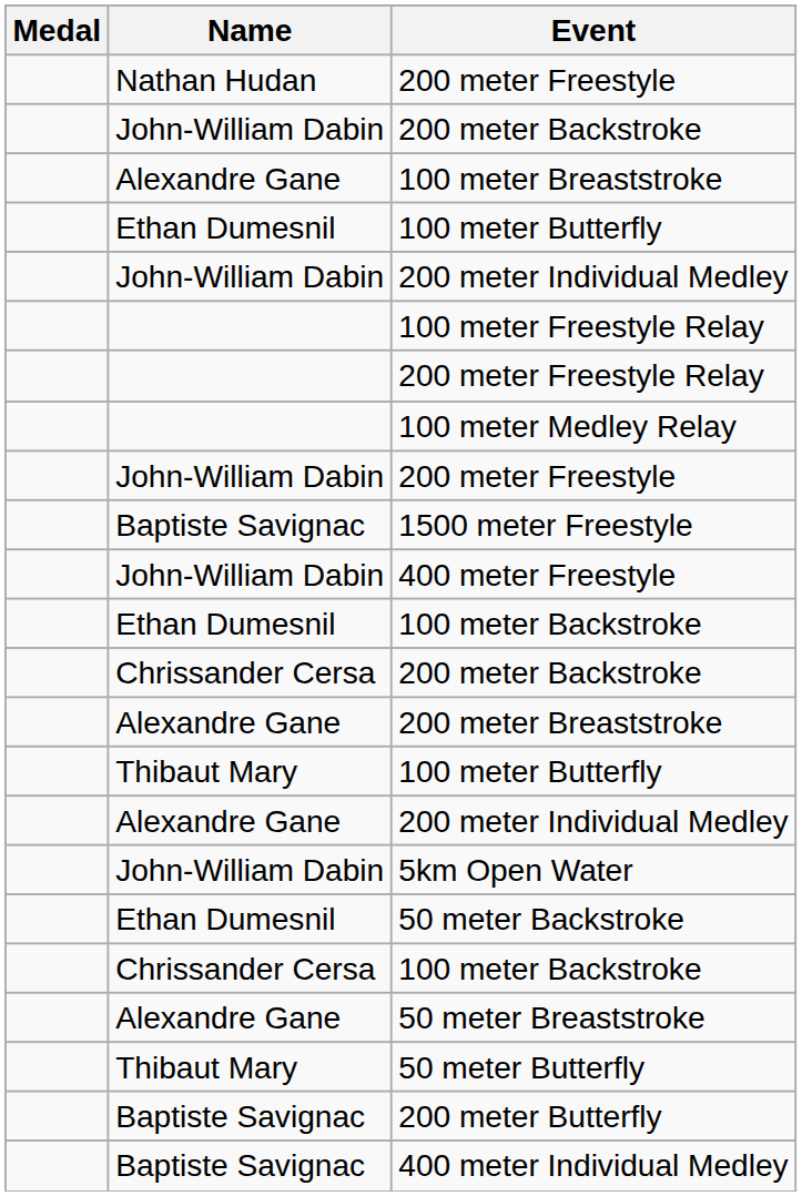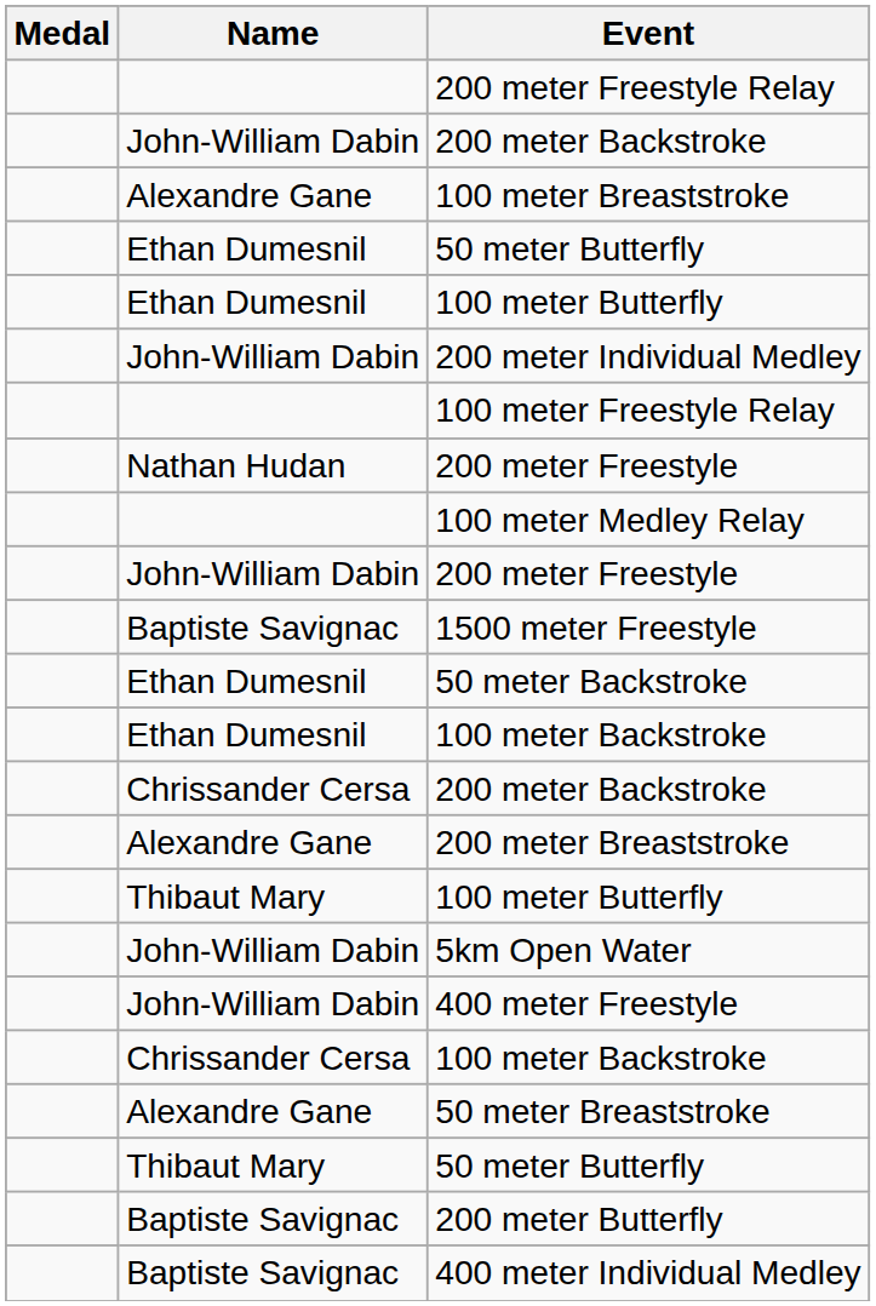 <table class="wikitable sortable" style="font-size: 95%;">
 <tr>
 <th>Medal</th>
 <th>Name</th>
 <th>Event</th>
 </tr>
 <tr>
 <td></td>
-<td>Nathan Hudan</td>
-<td>200 meter Freestyle</td>
+<td></td>
+<td>200 meter Freestyle Relay</td>
 </tr>
 <tr>
 <td></td>
 <td>John-William Dabin</td>
 <td>200 meter Backstroke</td>
 </tr>
 <tr>
 <td></td>
 <td>Alexandre Gane</td>
 <td>100 meter Breaststroke</td>
+</tr>
+<tr>
+<td></td>
+<td>Ethan Dumesnil</td>
+<td>50 meter Butterfly</td>
 </tr>
 <tr>
 <td></td>
 <td>Ethan Dumesnil</td>
 <td>100 meter Butterfly</td>
 </tr>
 <tr>
 <td></td>
 <td>John-William Dabin</td>
 <td>200 meter Individual Medley</td>
 </tr>
 <tr>
 <td></td>
 <td></td>
 <td>100 meter Freestyle Relay</td>
 </tr>
 <tr>
 <td></td>
-<td></td>
-<td>200 meter Freestyle Relay</td>
+<td>Nathan Hudan</td>
+<td>200 meter Freestyle</td>
 </tr>
 <tr>
 <td></td>
 <td></td>
 <td>100 meter Medley Relay</td>
 </tr>
 <tr>
 <td></td>
 <td>John-William Dabin</td>
 <td>200 meter Freestyle</td>
 </tr>
 <tr>
 <td></td>
 <td>Baptiste Savignac</td>
 <td>1500 meter Freestyle</td>
 </tr>
 <tr>
 <td></td>
-<td>John-William Dabin</td>
-<td>400 meter Freestyle</td>
+<td>Ethan Dumesnil</td>
+<td>50 meter Backstroke</td>
 </tr>
 <tr>
 <td></td>
 <td>Ethan Dumesnil</td>
 <td>100 meter Backstroke</td>
 </tr>
 <tr>
 <td></td>
 <td>Chrissander Cersa</td>
 <td>200 meter Backstroke</td>
 </tr>
 <tr>
 <td></td>
 <td>Alexandre Gane</td>
 <td>200 meter Breaststroke</td>
 </tr>
 <tr>
 <td></td>
 <td>Thibaut Mary</td>
 <td>100 meter Butterfly</td>
 </tr>
 <tr>
 <td></td>
-<td>Alexandre Gane</td>
-<td>200 meter Individual Medley</td>
-</tr>
-<tr>
-<td></td>
 <td>John-William Dabin</td>
 <td>5km Open Water</td>
 </tr>
 <tr>
 <td></td>
-<td>Ethan Dumesnil</td>
-<td>50 meter Backstroke</td>
+<td>John-William Dabin</td>
+<td>400 meter Freestyle</td>
 </tr>
 <tr>
 <td></td>
 <td>Chrissander Cersa</td>
 <td>100 meter Backstroke</td>
 </tr>
 <tr>
 <td></td>
 <td>Alexandre Gane</td>
 <td>50 meter Breaststroke</td>
 </tr>
 <tr>
 <td></td>
 <td>Thibaut Mary</td>
 <td>50 meter Butterfly</td>
 </tr>
 <tr>
 <td></td>
 <td>Baptiste Savignac</td>
 <td>200 meter Butterfly</td>
 </tr>
 <tr>
 <td></td>
 <td>Baptiste Savignac</td>
 <td>400 meter Individual Medley</td>
 </tr>
 <tr>
 </tr>
 </table>
